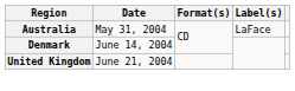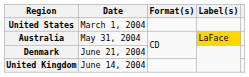 <table class="wikitable plainrowheaders">
 <tr>
 <th scope="col">Region</th>
 <th scope="col">Date</th>
 <th scope="col">Format(s)</th>
 <th scope="col">Label(s)</th>
 <th scope="col"></th>
 </tr>
 <tr>
+<th scope="row">United States</th>
+<td>March 1, 2004</td>
+<td></td>
+<td></td>
+<td></td>
+</tr>
+<tr>
 <th scope="row">Australia</th>
 <td>May 31, 2004</td>
 <td rowspan="2">CD</td>
-<td>LaFace</td>
+<td style="background: gold;">LaFace</td>
 <td></td>
 </tr>
 <tr>
 <th scope="row">Denmark</th>
-<td>June 14, 2004</td>
+<td>June 21, 2004</td>
 <td rowspan="2"></td>
 <td></td>
 </tr>
 <tr>
 <th scope="row">United Kingdom</th>
-<td>June 21, 2004</td>
+<td>June 14, 2004</td>
 <td></td>
 <td></td>
 </tr>
 </table>
